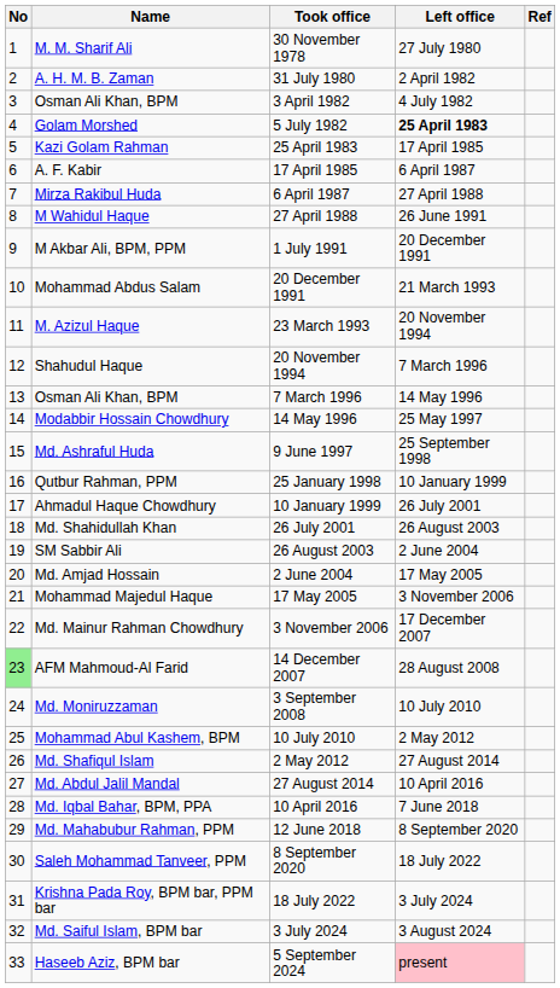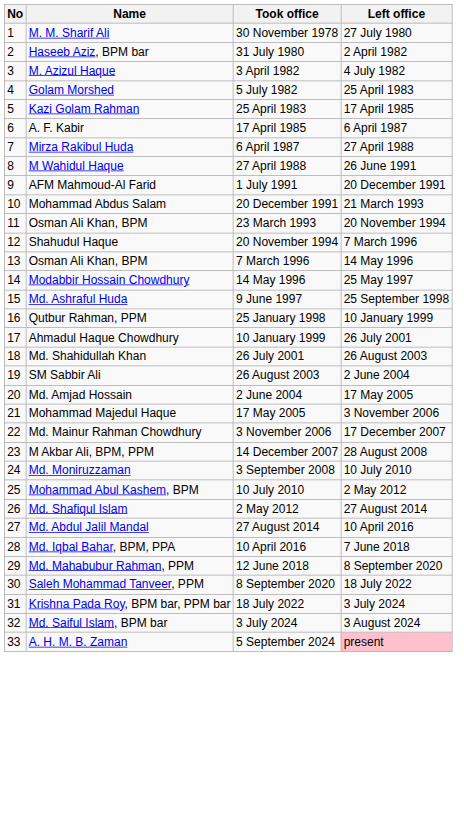 <table class="wikitable sortable">
 <tr>
 <th>No</th>
 <th>Name</th>
 <th>Took office</th>
 <th>Left office</th>
-<th>Ref</th>
 </tr>
 <tr>
 <td>1</td>
 <td><a href='#'>M. M. Sharif Ali</a></td>
 <td>30 November 1978</td>
 <td>27 July 1980</td>
-<td></td>
 </tr>
 <tr>
 <td>2</td>
-<td><a href='#'>A. H. M. B. Zaman</a></td>
+<td><a href='#'>Haseeb Aziz</a>, BPM bar</td>
 <td>31 July 1980</td>
 <td>2 April 1982</td>
-<td></td>
 </tr>
 <tr>
 <td>3</td>
-<td>Osman Ali Khan, BPM</td>
+<td><a href='#'>M. Azizul Haque</a></td>
 <td>3 April 1982</td>
 <td>4 July 1982</td>
-<td></td>
 </tr>
 <tr>
 <td>4</td>
 <td><a href='#'>Golam Morshed</a></td>
 <td>5 July 1982</td>
-<td><strong>25 April 1983</strong></td>
-<td></td>
+<td>25 April 1983</td>
 </tr>
 <tr>
 <td>5</td>
 <td><a href='#'>Kazi Golam Rahman</a></td>
 <td>25 April 1983</td>
 <td>17 April 1985</td>
-<td></td>
 </tr>
 <tr>
 <td>6</td>
 <td>A. F. Kabir</td>
 <td>17 April 1985</td>
 <td>6 April 1987</td>
-<td></td>
 </tr>
 <tr>
 <td>7</td>
 <td><a href='#'>Mirza Rakibul Huda</a></td>
 <td>6 April 1987</td>
 <td>27 April 1988</td>
-<td></td>
 </tr>
 <tr>
 <td>8</td>
 <td><a href='#'>M Wahidul Haque</a></td>
 <td>27 April 1988</td>
 <td>26 June 1991</td>
-<td></td>
 </tr>
 <tr>
 <td>9</td>
-<td>M Akbar Ali, BPM, PPM</td>
+<td>AFM Mahmoud-Al Farid</td>
 <td>1 July 1991</td>
 <td>20 December 1991</td>
-<td></td>
 </tr>
 <tr>
 <td>10</td>
 <td>Mohammad Abdus Salam</td>
 <td>20 December 1991</td>
 <td>21 March 1993</td>
-<td></td>
 </tr>
 <tr>
 <td>11</td>
-<td><a href='#'>M. Azizul Haque</a></td>
+<td>Osman Ali Khan, BPM</td>
 <td>23 March 1993</td>
 <td>20 November 1994</td>
-<td></td>
 </tr>
 <tr>
 <td>12</td>
 <td>Shahudul Haque</td>
 <td>20 November 1994</td>
 <td>7 March 1996</td>
-<td></td>
 </tr>
 <tr>
 <td>13</td>
 <td>Osman Ali Khan, BPM</td>
 <td>7 March 1996</td>
 <td>14 May 1996</td>
-<td></td>
 </tr>
 <tr>
 <td>14</td>
 <td><a href='#'>Modabbir Hossain Chowdhury</a></td>
 <td>14 May 1996</td>
 <td>25 May 1997</td>
-<td></td>
 </tr>
 <tr>
 <td>15</td>
 <td><a href='#'>Md. Ashraful Huda</a></td>
 <td>9 June 1997</td>
 <td>25 September 1998</td>
-<td></td>
 </tr>
 <tr>
 <td>16</td>
 <td>Qutbur Rahman, PPM</td>
 <td>25 January 1998</td>
 <td>10 January 1999</td>
-<td></td>
 </tr>
 <tr>
 <td>17</td>
 <td>Ahmadul Haque Chowdhury</td>
 <td>10 January 1999</td>
 <td>26 July 2001</td>
-<td></td>
 </tr>
 <tr>
 <td>18</td>
 <td>Md. Shahidullah Khan</td>
 <td>26 July 2001</td>
 <td>26 August 2003</td>
-<td></td>
 </tr>
 <tr>
 <td>19</td>
 <td>SM Sabbir Ali</td>
 <td>26 August 2003</td>
 <td>2 June 2004</td>
-<td></td>
 </tr>
 <tr>
 <td>20</td>
 <td>Md. Amjad Hossain</td>
 <td>2 June 2004</td>
 <td>17 May 2005</td>
-<td></td>
 </tr>
 <tr>
 <td>21</td>
 <td>Mohammad Majedul Haque</td>
 <td>17 May 2005</td>
 <td>3 November 2006</td>
-<td></td>
 </tr>
 <tr>
 <td>22</td>
 <td>Md. Mainur Rahman Chowdhury</td>
 <td>3 November 2006</td>
 <td>17 December 2007</td>
-<td></td>
 </tr>
 <tr>
-<td style="background: lightgreen;">23</td>
-<td>AFM Mahmoud-Al Farid</td>
+<td>23</td>
+<td>M Akbar Ali, BPM, PPM</td>
 <td>14 December 2007</td>
 <td>28 August 2008</td>
-<td></td>
 </tr>
 <tr>
 <td>24</td>
 <td><a href='#'>Md. Moniruzzaman</a></td>
 <td>3 September 2008</td>
 <td>10 July 2010</td>
-<td></td>
 </tr>
 <tr>
 <td>25</td>
 <td><a href='#'>Mohammad Abul Kashem</a>, BPM</td>
 <td>10 July 2010</td>
 <td>2 May 2012</td>
-<td></td>
 </tr>
 <tr>
 <td>26</td>
 <td><a href='#'>Md. Shafiqul Islam</a></td>
 <td>2 May 2012</td>
 <td>27 August 2014</td>
-<td></td>
 </tr>
 <tr>
 <td>27</td>
 <td><a href='#'>Md. Abdul Jalil Mandal</a></td>
 <td>27 August 2014</td>
 <td>10 April 2016</td>
-<td></td>
 </tr>
 <tr>
 <td>28</td>
 <td><a href='#'>Md. Iqbal Bahar</a>, BPM, PPA</td>
 <td>10 April 2016</td>
 <td>7 June 2018</td>
-<td></td>
 </tr>
 <tr>
 <td>29</td>
 <td><a href='#'>Md. Mahabubur Rahman</a>, PPM</td>
 <td>12 June 2018</td>
 <td>8 September 2020</td>
-<td></td>
 </tr>
 <tr>
 <td>30</td>
 <td><a href='#'>Saleh Mohammad Tanveer</a>, PPM</td>
 <td>8 September 2020</td>
 <td>18 July 2022</td>
-<td></td>
 </tr>
 <tr>
 <td>31</td>
 <td><a href='#'>Krishna Pada Roy</a>, BPM bar, PPM bar</td>
 <td>18 July 2022</td>
 <td>3 July 2024</td>
-<td></td>
 </tr>
 <tr>
 <td>32</td>
 <td><a href='#'>Md. Saiful Islam</a>, BPM bar</td>
 <td>3 July 2024</td>
 <td>3 August 2024</td>
-<td></td>
 </tr>
 <tr>
 <td>33</td>
-<td><a href='#'>Haseeb Aziz</a>, BPM bar</td>
+<td><a href='#'>A. H. M. B. Zaman</a></td>
 <td>5 September 2024</td>
 <td style="background: pink;">present</td>
-<td></td>
 </tr>
 </table>
